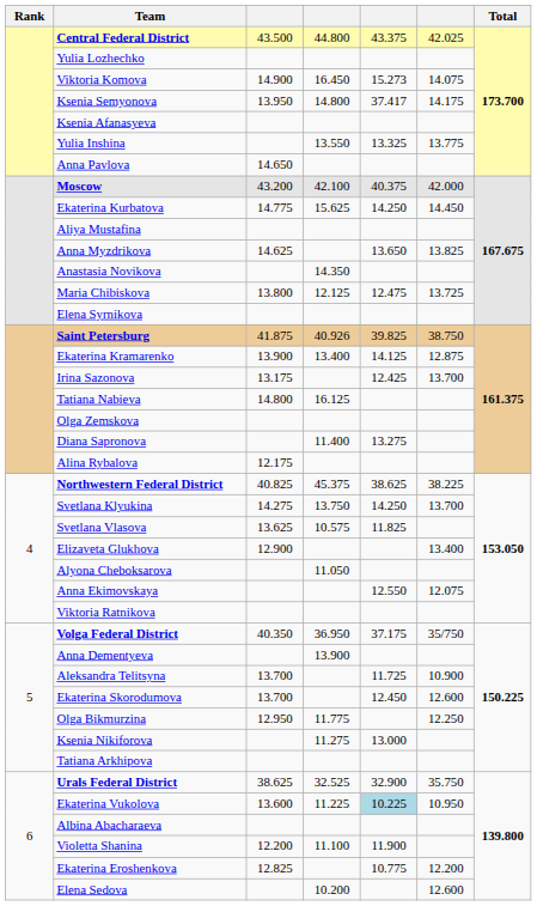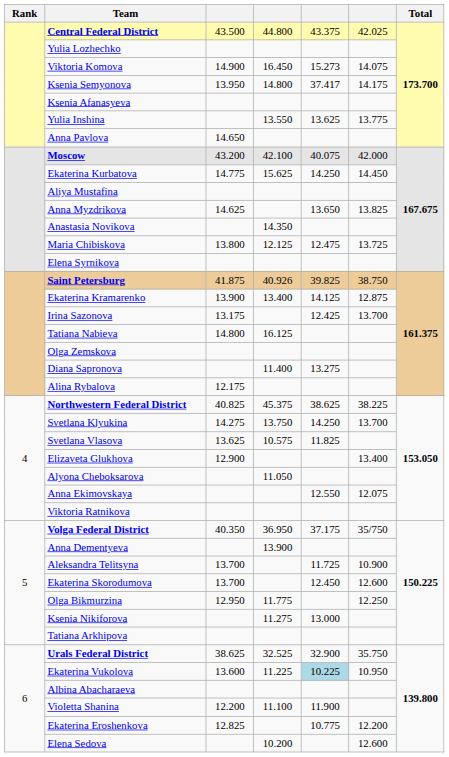 <table class="wikitable" style="text-align:center; font-size:95%">
 <tr>
 <th scope="col" style="width:50px;">Rank</th>
 <th scope="col" style="width:220px;">Team</th>
 <th scope="col" style="width:60px;"></th>
 <th scope="col" style="width:60px;"></th>
 <th scope="col" style="width:60px;"></th>
 <th scope="col" style="width:60px;"></th>
 <th scope="col" style="width:60px;">Total</th>
 </tr>
 <tr style="background:#fffcaf;">
 <td rowspan=7></td>
 <td style="text-align:left;"><strong><a href='#'>Central Federal District</a></strong></td>
 <td>43.500</td>
 <td>44.800</td>
 <td>43.375</td>
 <td>42.025</td>
 <td rowspan=7><strong>173.700</strong></td>
 </tr>
 <tr>
 <td style="text-align:left;"><a href='#'>Yulia Lozhechko</a></td>
 <td></td>
 <td></td>
 <td></td>
 <td></td>
 </tr>
 <tr>
 <td style="text-align:left;"><a href='#'>Viktoria Komova</a></td>
 <td>14.900</td>
 <td>16.450</td>
 <td>15.273</td>
 <td>14.075</td>
 </tr>
 <tr>
 <td style="text-align:left;"><a href='#'>Ksenia Semyonova</a></td>
 <td>13.950</td>
 <td>14.800</td>
 <td>37.417</td>
 <td>14.175</td>
 </tr>
 <tr>
 <td style="text-align:left;"><a href='#'>Ksenia Afanasyeva</a></td>
 <td></td>
 <td></td>
 <td></td>
 <td></td>
 </tr>
 <tr>
 <td style="text-align:left;"><a href='#'>Yulia Inshina</a></td>
 <td></td>
 <td>13.550</td>
-<td>13.325</td>
+<td>13.625</td>
 <td>13.775</td>
 </tr>
 <tr>
 <td style="text-align:left;"><a href='#'>Anna Pavlova</a></td>
 <td>14.650</td>
 <td></td>
 <td></td>
 <td></td>
 </tr>
 <tr style="background:#e5e5e5;">
 <td rowspan=7></td>
 <td style="text-align:left;"><strong><a href='#'>Moscow</a></strong></td>
 <td>43.200</td>
 <td>42.100</td>
-<td>40.375</td>
+<td>40.075</td>
 <td>42.000</td>
 <td rowspan=7><strong>167.675</strong></td>
 </tr>
 <tr>
 <td style="text-align:left;"><a href='#'>Ekaterina Kurbatova</a></td>
 <td>14.775</td>
 <td>15.625</td>
 <td>14.250</td>
 <td>14.450</td>
 </tr>
 <tr>
 <td style="text-align:left;"><a href='#'>Aliya Mustafina</a></td>
 <td></td>
 <td></td>
 <td></td>
 <td></td>
 </tr>
 <tr>
 <td style="text-align:left;"><a href='#'>Anna Myzdrikova</a></td>
 <td>14.625</td>
 <td></td>
 <td>13.650</td>
 <td>13.825</td>
 </tr>
 <tr>
 <td style="text-align:left;"><a href='#'>Anastasia Novikova</a></td>
 <td></td>
 <td>14.350</td>
 <td></td>
 <td></td>
 </tr>
 <tr>
 <td style="text-align:left;"><a href='#'>Maria Chibiskova</a></td>
 <td>13.800</td>
 <td>12.125</td>
 <td>12.475</td>
 <td>13.725</td>
 </tr>
 <tr>
 <td style="text-align:left;"><a href='#'>Elena Syrnikova</a></td>
 <td></td>
 <td></td>
 <td></td>
 <td></td>
 </tr>
 <tr style="background:#ec9;">
 <td rowspan=7></td>
 <td style="text-align:left;"><strong><a href='#'>Saint Petersburg</a></strong></td>
 <td>41.875</td>
 <td>40.926</td>
 <td>39.825</td>
 <td>38.750</td>
 <td rowspan=7><strong>161.375</strong></td>
 </tr>
 <tr>
 <td style="text-align:left;"><a href='#'>Ekaterina Kramarenko</a></td>
 <td>13.900</td>
 <td>13.400</td>
 <td>14.125</td>
 <td>12.875</td>
 </tr>
 <tr>
 <td style="text-align:left;"><a href='#'>Irina Sazonova</a></td>
 <td>13.175</td>
 <td></td>
 <td>12.425</td>
 <td>13.700</td>
 </tr>
 <tr>
 <td style="text-align:left;"><a href='#'>Tatiana Nabieva</a></td>
 <td>14.800</td>
 <td>16.125</td>
 <td></td>
 <td></td>
 </tr>
 <tr>
 <td style="text-align:left;"><a href='#'>Olga Zemskova</a></td>
 <td></td>
 <td></td>
 <td></td>
 <td></td>
 </tr>
 <tr>
 <td style="text-align:left;"><a href='#'>Diana Sapronova</a></td>
 <td></td>
 <td>11.400</td>
 <td>13.275</td>
 <td></td>
 </tr>
 <tr>
 <td style="text-align:left;"><a href='#'>Alina Rybalova</a></td>
 <td>12.175</td>
 <td></td>
 <td></td>
 <td></td>
 </tr>
 <tr>
 <td rowspan=7>4</td>
 <td style="text-align:left;"><strong><a href='#'>Northwestern Federal District</a></strong></td>
 <td>40.825</td>
 <td>45.375</td>
 <td>38.625</td>
 <td>38.225</td>
 <td rowspan=7><strong>153.050</strong></td>
 </tr>
 <tr>
 <td style="text-align:left;"><a href='#'>Svetlana Klyukina</a></td>
 <td>14.275</td>
 <td>13.750</td>
 <td>14.250</td>
 <td>13.700</td>
 </tr>
 <tr>
 <td style="text-align:left;"><a href='#'>Svetlana Vlasova</a></td>
 <td>13.625</td>
 <td>10.575</td>
 <td>11.825</td>
 <td></td>
 </tr>
 <tr>
 <td style="text-align:left;"><a href='#'>Elizaveta Glukhova</a></td>
 <td>12.900</td>
 <td></td>
 <td></td>
 <td>13.400</td>
 </tr>
 <tr>
 <td style="text-align:left;"><a href='#'>Alyona Cheboksarova</a></td>
 <td></td>
 <td>11.050</td>
 <td></td>
 <td></td>
 </tr>
 <tr>
 <td style="text-align:left;"><a href='#'>Anna Ekimovskaya</a></td>
 <td></td>
 <td></td>
 <td>12.550</td>
 <td>12.075</td>
 </tr>
 <tr>
 <td style="text-align:left;"><a href='#'>Viktoria Ratnikova</a></td>
 <td></td>
 <td></td>
 <td></td>
 <td></td>
 </tr>
 <tr>
 <td rowspan=7>5</td>
 <td style="text-align:left;"><strong><a href='#'>Volga Federal District</a></strong></td>
 <td>40.350</td>
 <td>36.950</td>
 <td>37.175</td>
 <td>35/750</td>
 <td rowspan=7><strong>150.225</strong></td>
 </tr>
 <tr>
 <td style="text-align:left;"><a href='#'>Anna Dementyeva</a></td>
 <td></td>
 <td>13.900</td>
 <td></td>
 <td></td>
 </tr>
 <tr>
 <td style="text-align:left;"><a href='#'>Aleksandra Telitsyna</a></td>
 <td>13.700</td>
 <td></td>
 <td>11.725</td>
 <td>10.900</td>
 </tr>
 <tr>
 <td style="text-align:left;"><a href='#'>Ekaterina Skorodumova</a></td>
 <td>13.700</td>
 <td></td>
 <td>12.450</td>
 <td>12.600</td>
 </tr>
 <tr>
 <td style="text-align:left;"><a href='#'>Olga Bikmurzina</a></td>
 <td>12.950</td>
 <td>11.775</td>
 <td></td>
 <td>12.250</td>
 </tr>
 <tr>
 <td style="text-align:left;"><a href='#'>Ksenia Nikiforova</a></td>
 <td></td>
 <td>11.275</td>
 <td>13.000</td>
 <td></td>
 </tr>
 <tr>
 <td style="text-align:left;"><a href='#'>Tatiana Arkhipova</a></td>
 <td></td>
 <td></td>
 <td></td>
 <td></td>
 </tr>
 <tr>
 <td rowspan=6>6</td>
 <td style="text-align:left;"><strong><a href='#'>Urals Federal District</a></strong></td>
 <td>38.625</td>
 <td>32.525</td>
 <td>32.900</td>
 <td>35.750</td>
 <td rowspan=6><strong>139.800</strong></td>
 </tr>
 <tr>
 <td style="text-align:left;"><a href='#'>Ekaterina Vukolova</a></td>
 <td>13.600</td>
 <td>11.225</td>
 <td style="background: lightblue;">10.225</td>
 <td>10.950</td>
 </tr>
 <tr>
 <td style="text-align:left;"><a href='#'>Albina Abacharaeva</a></td>
 <td></td>
 <td></td>
 <td></td>
 <td></td>
 </tr>
 <tr>
 <td style="text-align:left;"><a href='#'>Violetta Shanina</a></td>
 <td>12.200</td>
 <td>11.100</td>
 <td>11.900</td>
 <td></td>
 </tr>
 <tr>
 <td style="text-align:left;"><a href='#'>Ekaterina Eroshenkova</a></td>
 <td>12.825</td>
 <td></td>
 <td>10.775</td>
 <td>12.200</td>
 </tr>
 <tr>
 <td style="text-align:left;"><a href='#'>Elena Sedova</a></td>
 <td></td>
 <td>10.200</td>
 <td></td>
 <td>12.600</td>
 </tr>
 </table>
